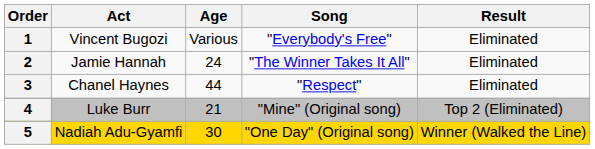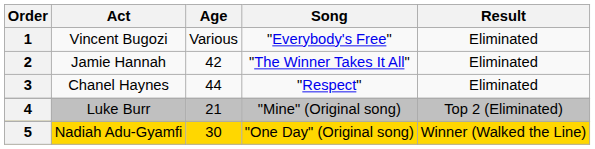 <table class="wikitable plainrowheaders" style="text-align:center;">
 <tr>
 <th scope="col">Order</th>
 <th scope="col">Act</th>
 <th scope="col">Age</th>
 <th scope="col">Song</th>
 <th scope="col">Result</th>
 </tr>
 <tr>
 <th>1</th>
 <td>Vincent Bugozi</td>
 <td>Various</td>
 <td>"<a href='#'>Everybody's Free</a>"</td>
 <td>Eliminated</td>
 </tr>
 <tr>
 <th>2</th>
 <td>Jamie Hannah</td>
-<td>24</td>
+<td>42</td>
 <td>"<a href='#'>The Winner Takes It All</a>"</td>
 <td>Eliminated</td>
 </tr>
 <tr>
 <th>3</th>
 <td>Chanel Haynes</td>
 <td>44</td>
 <td>"<a href='#'>Respect</a>"</td>
 <td>Eliminated</td>
 </tr>
 <tr>
 </tr>
 <tr style="background:silver;">
 <th>4</th>
 <td>Luke Burr</td>
 <td>21</td>
 <td>"Mine" (Original song)</td>
 <td>Top 2 (Eliminated)</td>
 </tr>
 <tr>
 </tr>
 <tr style="background:gold;">
 <th>5</th>
 <td>Nadiah Adu-Gyamfi</td>
 <td>30</td>
 <td>"One Day" (Original song)</td>
 <td>Winner (Walked the Line)</td>
 </tr>
 </table>
